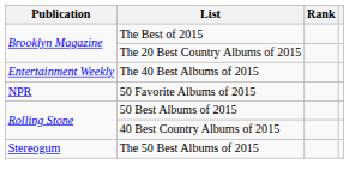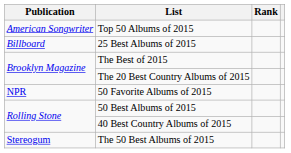 <table class="wikitable">
 <tr>
 <th>Publication</th>
 <th>List</th>
 <th>Rank</th>
 <th></th>
+</tr>
+<tr>
+<td><em><a href='#'>American Songwriter</a></em></td>
+<td>Top 50 Albums of 2015</td>
+<td></td>
+<td></td>
+</tr>
+<tr>
+<td><em><a href='#'>Billboard</a></em></td>
+<td>25 Best Albums of 2015</td>
+<td></td>
+<td></td>
 </tr>
 <tr>
 <td rowspan=2><em><a href='#'>Brooklyn Magazine</a></em></td>
 <td>The Best of 2015</td>
 <td></td>
 <td></td>
 </tr>
 <tr>
 <td>The 20 Best Country Albums of 2015</td>
-<td></td>
-<td></td>
-</tr>
-<tr>
-<td><em><a href='#'>Entertainment Weekly</a></em></td>
-<td>The 40 Best Albums of 2015</td>
 <td></td>
 <td></td>
 </tr>
 <tr>
 <td><a href='#'>NPR</a></td>
 <td>50 Favorite Albums of 2015</td>
 <td></td>
 <td></td>
 </tr>
 <tr>
 <td rowspan=2><em><a href='#'>Rolling Stone</a></em></td>
 <td>50 Best Albums of 2015</td>
 <td></td>
 <td></td>
 </tr>
 <tr>
 <td>40 Best Country Albums of 2015</td>
 <td></td>
 <td></td>
 </tr>
 <tr>
 <td><a href='#'>Stereogum</a></td>
 <td>The 50 Best Albums of 2015</td>
 <td></td>
 <td></td>
 </tr>
 </table>
